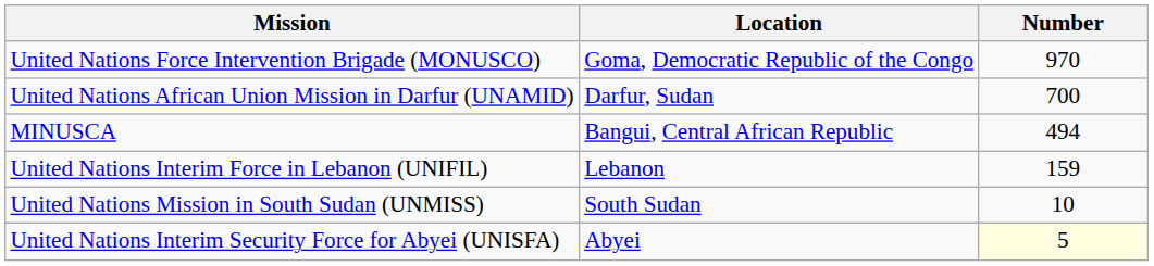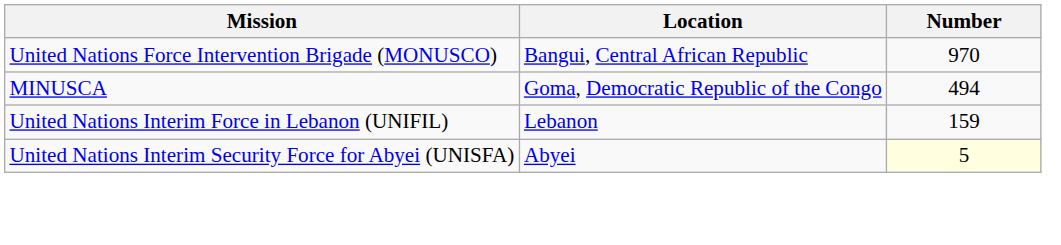 <table class="wikitable">
 <tr>
 <th>Mission</th>
 <th>Location</th>
 <th scope="col" width="110px">Number</th>
 </tr>
 <tr>
 <td><a href='#'>United Nations Force Intervention Brigade</a> (<a href='#'>MONUSCO</a>)</td>
-<td><a href='#'>Goma</a>, <a href='#'>Democratic Republic of the Congo</a></td>
+<td><a href='#'>Bangui</a>, <a href='#'>Central African Republic</a></td>
 <td align=center>970</td>
 </tr>
 <tr>
-<td><a href='#'>United Nations African Union Mission in Darfur</a> (<a href='#'>UNAMID</a>)</td>
-<td><a href='#'>Darfur</a>, <a href='#'>Sudan</a></td>
-<td align=center>700</td>
-</tr>
-<tr>
 <td><a href='#'>MINUSCA</a></td>
-<td><a href='#'>Bangui</a>, <a href='#'>Central African Republic</a></td>
+<td><a href='#'>Goma</a>, <a href='#'>Democratic Republic of the Congo</a></td>
 <td align=center>494</td>
 </tr>
 <tr>
 <td><a href='#'>United Nations Interim Force in Lebanon</a> (UNIFIL)</td>
 <td><a href='#'>Lebanon</a></td>
 <td align=center>159</td>
 </tr>
 <tr>
-<td><a href='#'>United Nations Mission in South Sudan</a> (UNMISS)</td>
-<td><a href='#'>South Sudan</a></td>
-<td align="center">10</td>
-</tr>
-<tr>
 <td><a href='#'>United Nations Interim Security Force for Abyei</a> (UNISFA)</td>
 <td><a href='#'>Abyei</a></td>
 <td align=center style="background: lightyellow;">5</td>
 </tr>
 </table>
